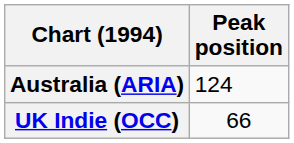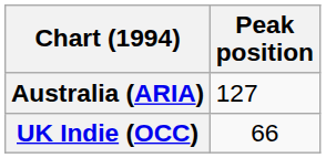 <table class="wikitable plainrowheaders">
 <tr>
 <th scope="col">Chart (1994)</th>
 <th scope="col">Peak<br>position</th>
 </tr>
 <tr>
 <th scope="row">Australia (<a href='#'>ARIA</a>)</th>
-<td>124</td>
+<td>127</td>
 </tr>
 <tr>
 <th scope="row"><a href='#'>UK Indie</a> (<a href='#'>OCC</a>)</th>
 <td align="center">66</td>
 </tr>
 </table>
